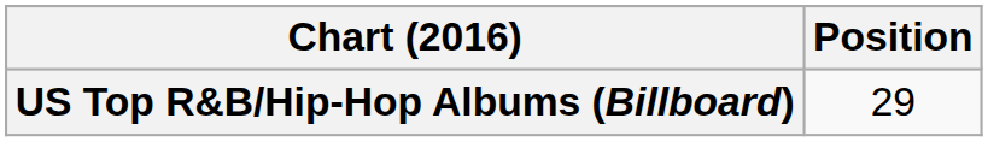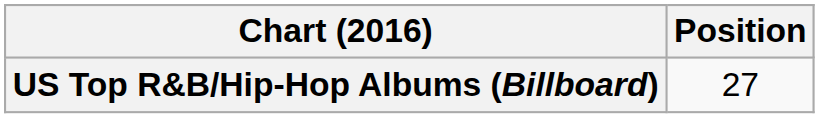 <table class="wikitable plainrowheaders" style="text-align:center">
 <tr>
 <th scope="col">Chart (2016)</th>
 <th scope="col">Position</th>
 </tr>
 <tr>
 <th scope="row">US Top R&B/Hip-Hop Albums (<em>Billboard</em>)</th>
-<td>29</td>
+<td>27</td>
 </tr>
 </table>
